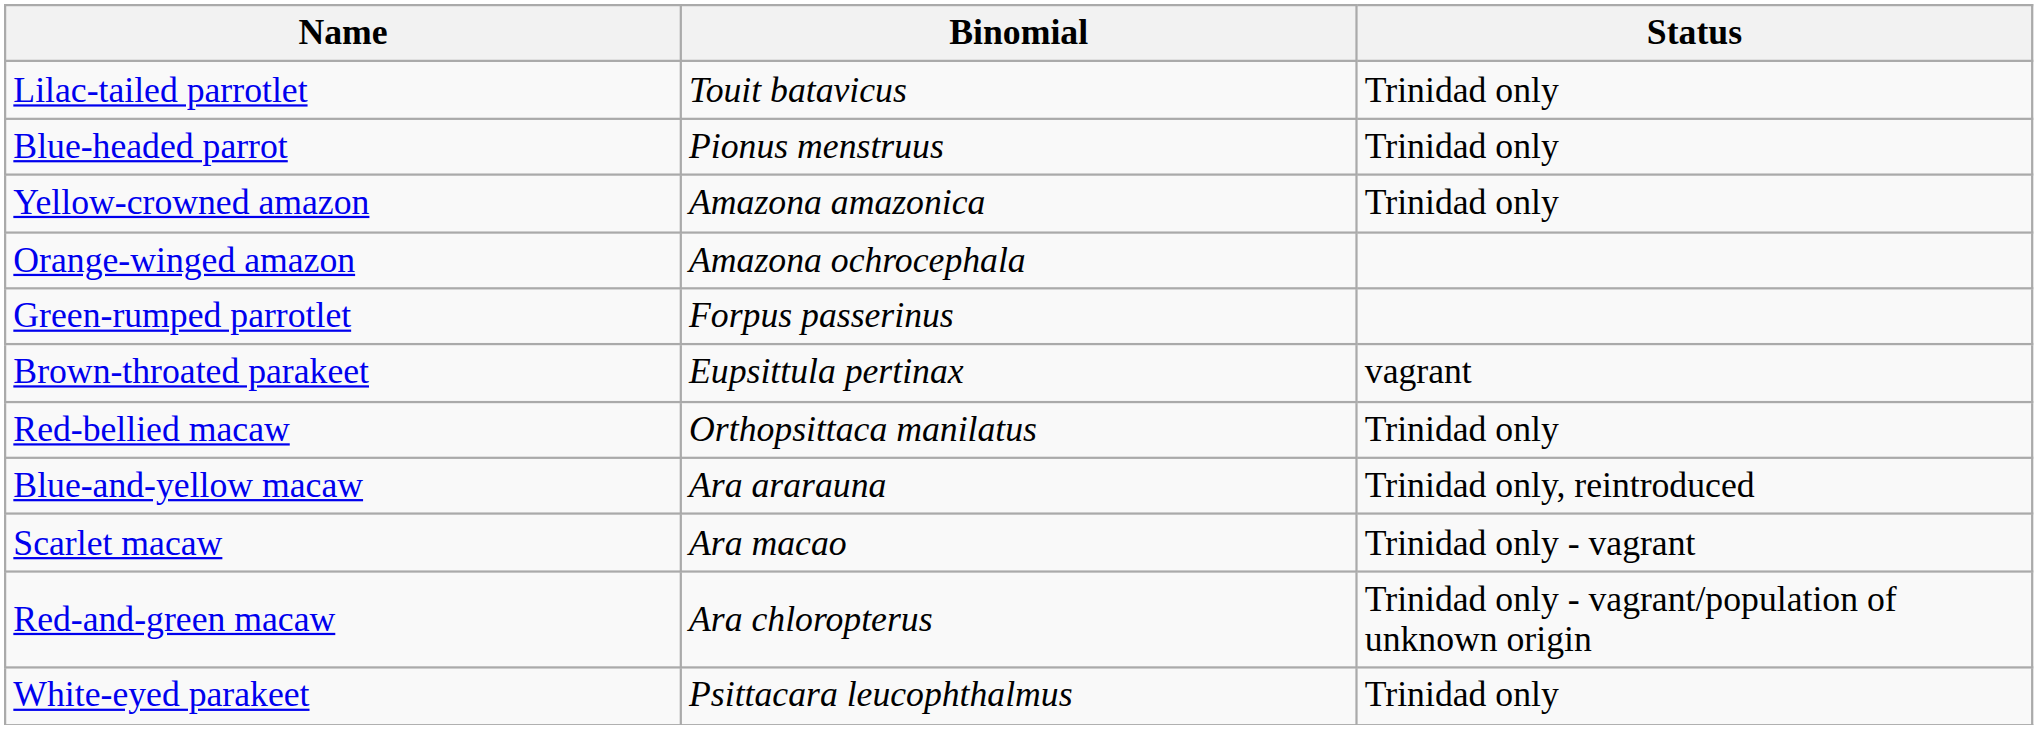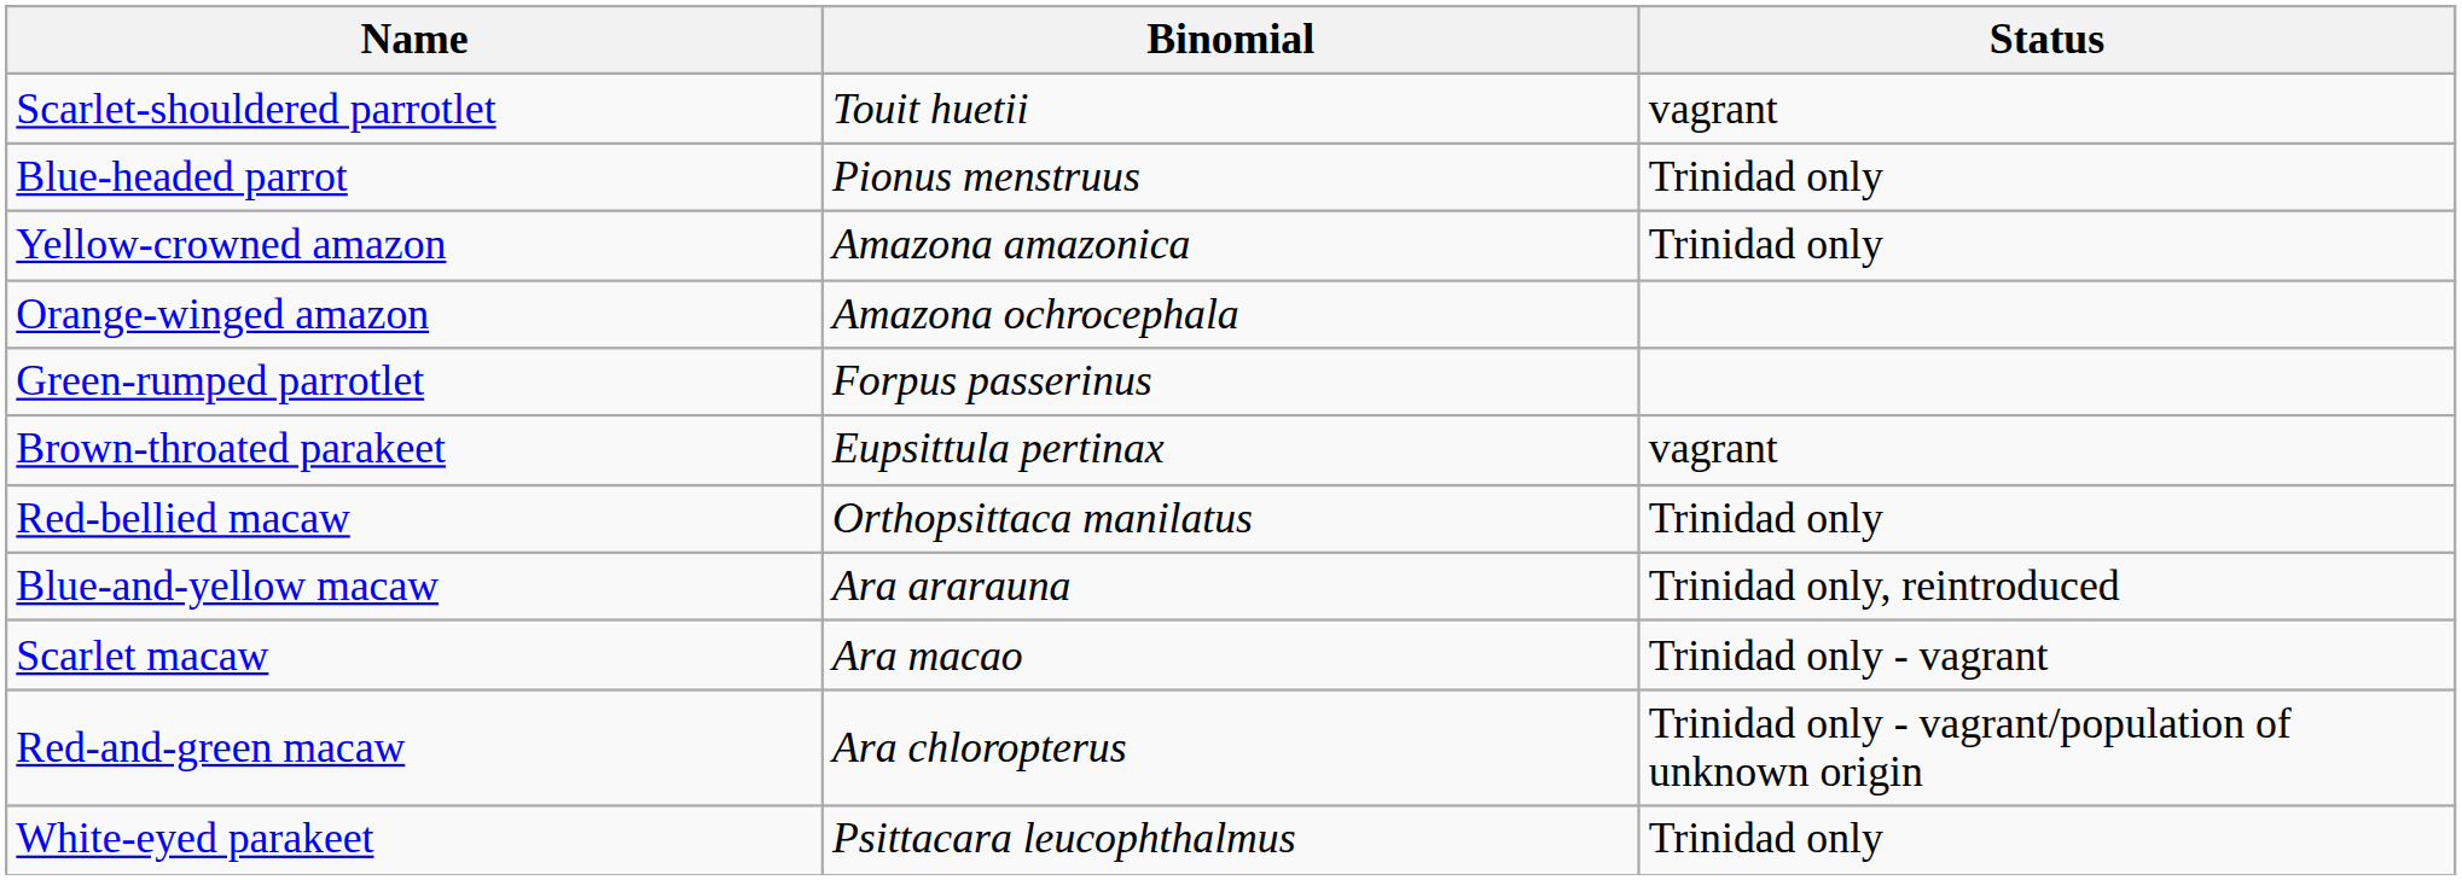 <table width=72% class="wikitable">
 <tr>
 <th width=24%>Name</th>
 <th width=24%>Binomial</th>
 <th width=24%>Status</th>
 </tr>
 <tr>
-<td><a href='#'>Lilac-tailed parrotlet</a></td>
-<td><em>Touit batavicus</em></td>
-<td>Trinidad only</td>
+<td><a href='#'>Scarlet-shouldered parrotlet</a></td>
+<td><em>Touit huetii</em></td>
+<td>vagrant</td>
 </tr>
 <tr>
 <td><a href='#'>Blue-headed parrot</a></td>
 <td><em>Pionus menstruus</em></td>
 <td>Trinidad only</td>
 </tr>
 <tr>
 <td><a href='#'>Yellow-crowned amazon</a></td>
 <td><em>Amazona amazonica</em></td>
 <td>Trinidad only</td>
 </tr>
 <tr>
 <td><a href='#'>Orange-winged amazon</a></td>
 <td><em>Amazona ochrocephala</em></td>
 <td></td>
 </tr>
 <tr>
 <td><a href='#'>Green-rumped parrotlet</a></td>
 <td><em>Forpus passerinus</em></td>
 <td></td>
 </tr>
 <tr>
 <td><a href='#'>Brown-throated parakeet</a></td>
 <td><em>Eupsittula pertinax</em></td>
 <td>vagrant</td>
 </tr>
 <tr>
 <td><a href='#'>Red-bellied macaw</a></td>
 <td><em>Orthopsittaca manilatus</em></td>
 <td>Trinidad only</td>
 </tr>
 <tr>
 <td><a href='#'>Blue-and-yellow macaw</a></td>
 <td><em>Ara ararauna</em></td>
 <td>Trinidad only, reintroduced</td>
 </tr>
 <tr>
 <td><a href='#'>Scarlet macaw</a></td>
 <td><em>Ara macao</em></td>
 <td>Trinidad only - vagrant</td>
 </tr>
 <tr>
 <td><a href='#'>Red-and-green macaw</a></td>
 <td><em>Ara chloropterus</em></td>
 <td>Trinidad only - vagrant/population of unknown origin</td>
 </tr>
 <tr>
 <td><a href='#'>White-eyed parakeet</a></td>
 <td><em>Psittacara leucophthalmus</em></td>
 <td>Trinidad only</td>
 </tr>
 <tr>
 </tr>
 </table>
